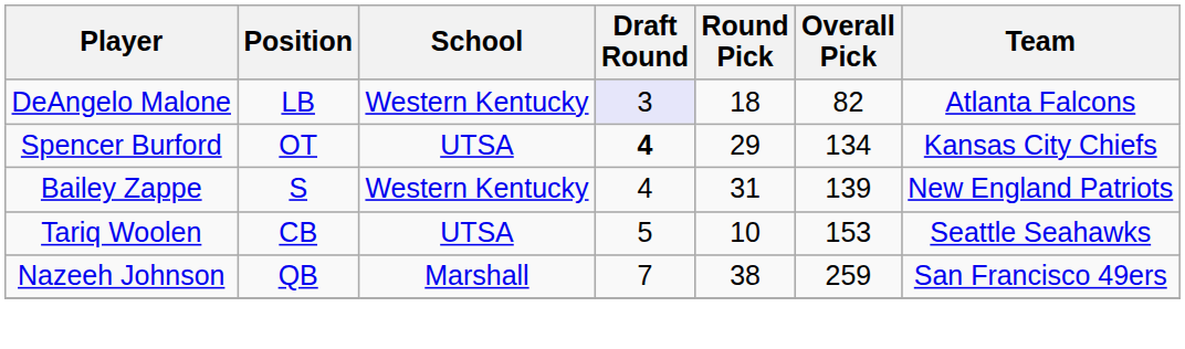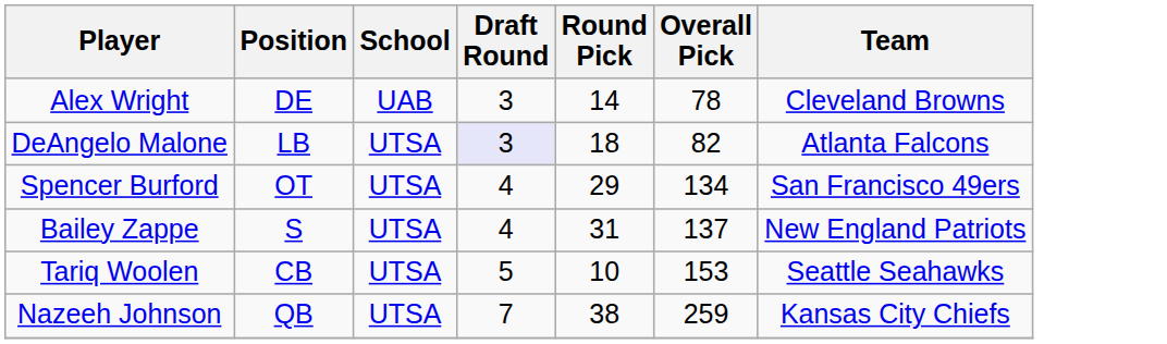 <table class="wikitable sortable" border="1" style="text-align: center;">
 <tr>
 <th>Player</th>
 <th>Position</th>
 <th>School</th>
 <th>Draft<br>Round</th>
 <th>Round<br>Pick</th>
 <th>Overall<br>Pick</th>
 <th>Team</th>
 </tr>
 <tr>
+<td><a href='#'>Alex Wright</a></td>
+<td><a href='#'>DE</a></td>
+<td><a href='#'>UAB</a></td>
+<td>3</td>
+<td>14</td>
+<td>78</td>
+<td><a href='#'>Cleveland Browns</a></td>
+</tr>
+<tr>
 <td><a href='#'>DeAngelo Malone</a></td>
 <td><a href='#'>LB</a></td>
-<td><a href='#'>Western Kentucky</a></td>
+<td><a href='#'>UTSA</a></td>
 <td style="background: lavender;">3</td>
 <td>18</td>
 <td>82</td>
 <td><a href='#'>Atlanta Falcons</a></td>
 </tr>
 <tr>
 <td><a href='#'>Spencer Burford</a></td>
 <td><a href='#'>OT</a></td>
 <td><a href='#'>UTSA</a></td>
-<td><strong>4</strong></td>
+<td>4</td>
 <td>29</td>
 <td>134</td>
-<td><a href='#'>Kansas City Chiefs</a></td>
+<td><a href='#'>San Francisco 49ers</a></td>
 </tr>
 <tr>
 <td><a href='#'>Bailey Zappe</a></td>
 <td><a href='#'>S</a></td>
-<td><a href='#'>Western Kentucky</a></td>
+<td><a href='#'>UTSA</a></td>
 <td>4</td>
 <td>31</td>
-<td>139</td>
+<td>137</td>
 <td><a href='#'>New England Patriots</a></td>
 </tr>
 <tr>
 <td><a href='#'>Tariq Woolen</a></td>
 <td><a href='#'>CB</a></td>
 <td><a href='#'>UTSA</a></td>
 <td>5</td>
 <td>10</td>
 <td>153</td>
 <td><a href='#'>Seattle Seahawks</a></td>
 </tr>
 <tr>
 <td><a href='#'>Nazeeh Johnson</a></td>
 <td><a href='#'>QB</a></td>
-<td><a href='#'>Marshall</a></td>
+<td><a href='#'>UTSA</a></td>
 <td>7</td>
 <td>38</td>
 <td>259</td>
-<td><a href='#'>San Francisco 49ers</a></td>
+<td><a href='#'>Kansas City Chiefs</a></td>
 </tr>
 <tr>
 </tr>
 </table>
